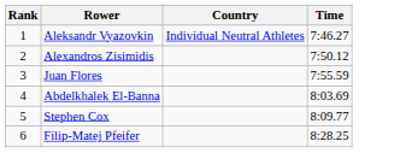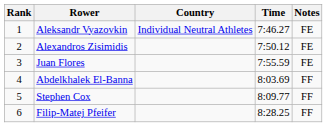 <table class="wikitable" style="text-align:center">
 <tr>
 <th>Rank</th>
 <th>Rower</th>
 <th>Country</th>
 <th>Time</th>
+<th>Notes</th>
 </tr>
 <tr>
 <td>1</td>
 <td align="left"><a href='#'>Aleksandr Vyazovkin</a></td>
 <td align="left"><a href='#'>Individual Neutral Athletes</a></td>
 <td>7:46.27</td>
+<td>FE</td>
 </tr>
 <tr>
 <td>2</td>
 <td align="left"><a href='#'>Alexandros Zisimidis</a></td>
 <td align="left"></td>
 <td>7:50.12</td>
+<td>FE</td>
 </tr>
 <tr>
 <td>3</td>
 <td align="left"><a href='#'>Juan Flores</a></td>
 <td align="left"></td>
 <td>7:55.59</td>
+<td>FE</td>
 </tr>
 <tr>
 <td>4</td>
 <td align="left"><a href='#'>Abdelkhalek El-Banna</a></td>
 <td align="left"></td>
 <td>8:03.69</td>
+<td>FF</td>
 </tr>
 <tr>
 <td>5</td>
 <td align="left"><a href='#'>Stephen Cox</a></td>
 <td align="left"></td>
 <td>8:09.77</td>
+<td>FF</td>
 </tr>
 <tr>
 <td>6</td>
 <td align="left"><a href='#'>Filip-Matej Pfeifer</a></td>
 <td align="left"></td>
 <td>8:28.25</td>
+<td>FF</td>
 </tr>
 </table>
